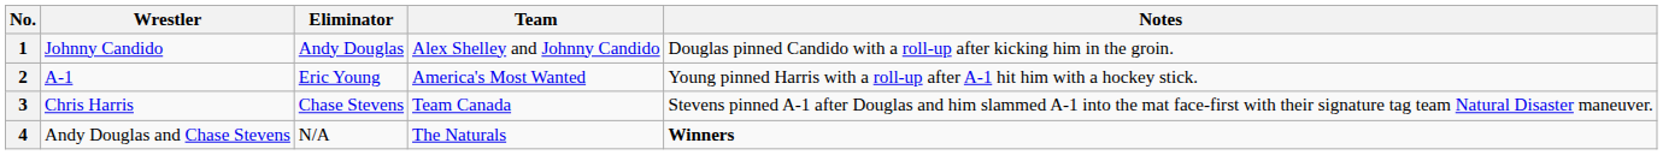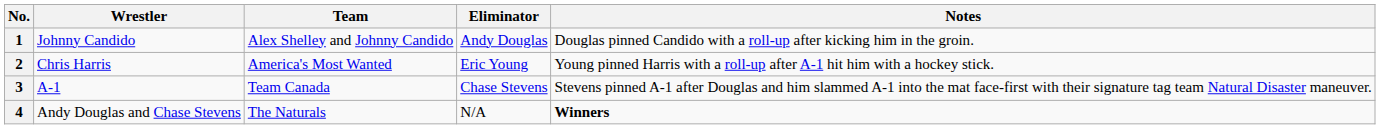 <table class="wikitable sortable">
 <tr>
 <th>No.</th>
 <th>Wrestler</th>
+<th>Team</th>
 <th>Eliminator</th>
-<th>Team</th>
 <th>Notes</th>
 </tr>
 <tr>
 <th scope="row">1</th>
 <td><a href='#'>Johnny Candido</a></td>
+<td><a href='#'>Alex Shelley</a> and <a href='#'>Johnny Candido</a></td>
 <td><a href='#'>Andy Douglas</a></td>
-<td><a href='#'>Alex Shelley</a> and <a href='#'>Johnny Candido</a></td>
 <td>Douglas pinned Candido with a <a href='#'>roll-up</a> after kicking him in the groin.</td>
 </tr>
 <tr>
 <th scope="row">2</th>
-<td><a href='#'>A-1</a></td>
+<td><a href='#'>Chris Harris</a></td>
+<td><a href='#'>America's Most Wanted</a></td>
 <td><a href='#'>Eric Young</a></td>
-<td><a href='#'>America's Most Wanted</a></td>
 <td>Young pinned Harris with a <a href='#'>roll-up</a> after <a href='#'>A-1</a> hit him with a hockey stick.</td>
 </tr>
 <tr>
 <th scope="row">3</th>
-<td><a href='#'>Chris Harris</a></td>
+<td><a href='#'>A-1</a></td>
+<td><a href='#'>Team Canada</a></td>
 <td><a href='#'>Chase Stevens</a></td>
-<td><a href='#'>Team Canada</a></td>
 <td>Stevens pinned A-1 after Douglas and him slammed A-1 into the mat face-first with their signature tag team <a href='#'>Natural Disaster</a> maneuver.</td>
 </tr>
 <tr>
 <th scope="row">4</th>
 <td>Andy Douglas and <a href='#'>Chase Stevens</a></td>
+<td><a href='#'>The Naturals</a></td>
 <td>N/A</td>
-<td><a href='#'>The Naturals</a></td>
 <td><strong>Winners</strong></td>
 </tr>
 </table>
